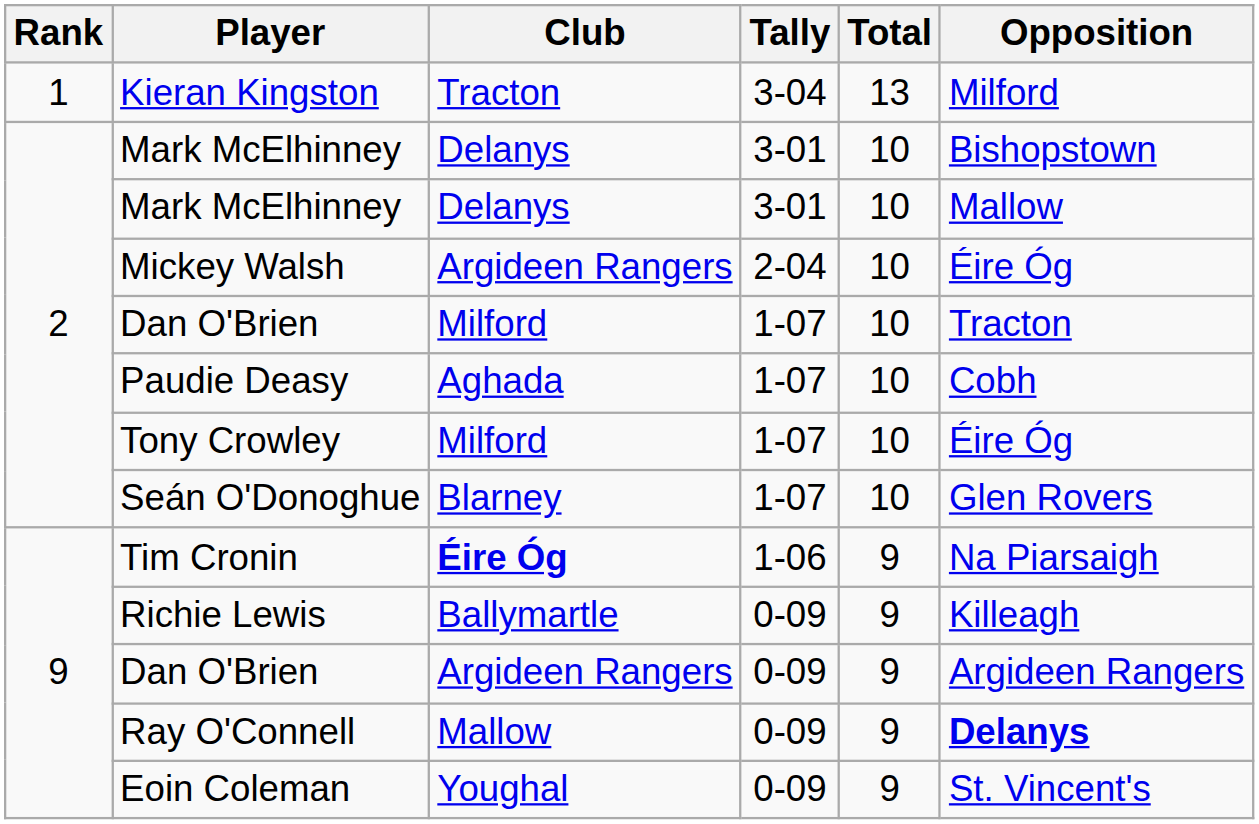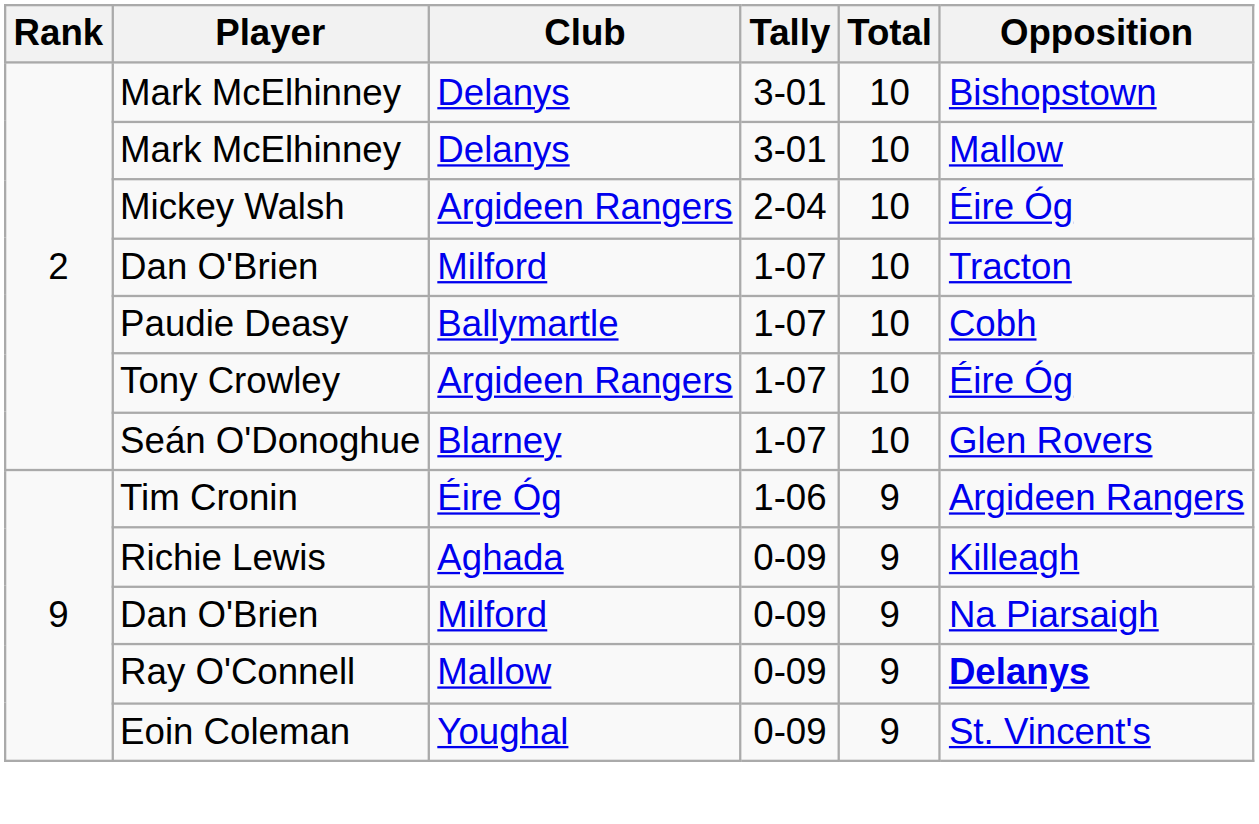 <table class="wikitable">
 <tr>
 <th>Rank</th>
 <th>Player</th>
 <th>Club</th>
 <th>Tally</th>
 <th>Total</th>
 <th>Opposition</th>
-</tr>
-<tr>
-<td rowspan="1" style="text-align:center;">1</td>
-<td><a href='#'>Kieran Kingston</a></td>
-<td><a href='#'>Tracton</a></td>
-<td align=center>3-04</td>
-<td align=center>13</td>
-<td><a href='#'>Milford</a></td>
 </tr>
 <tr>
 <td rowspan="7" style="text-align:center;">2</td>
 <td>Mark McElhinney</td>
 <td><a href='#'>Delanys</a></td>
 <td align=center>3-01</td>
 <td align=center>10</td>
 <td><a href='#'>Bishopstown</a></td>
 </tr>
 <tr>
 <td>Mark McElhinney</td>
 <td><a href='#'>Delanys</a></td>
 <td align=center>3-01</td>
 <td align=center>10</td>
 <td><a href='#'>Mallow</a></td>
 </tr>
 <tr>
 <td>Mickey Walsh</td>
 <td><a href='#'>Argideen Rangers</a></td>
 <td align=center>2-04</td>
 <td align=center>10</td>
 <td><a href='#'>Éire Óg</a></td>
 </tr>
 <tr>
 <td>Dan O'Brien</td>
 <td><a href='#'>Milford</a></td>
 <td align=center>1-07</td>
 <td align=center>10</td>
 <td><a href='#'>Tracton</a></td>
 </tr>
 <tr>
 <td>Paudie Deasy</td>
-<td><a href='#'>Aghada</a></td>
+<td><a href='#'>Ballymartle</a></td>
 <td align=center>1-07</td>
 <td align=center>10</td>
 <td><a href='#'>Cobh</a></td>
 </tr>
 <tr>
 <td>Tony Crowley</td>
-<td><a href='#'>Milford</a></td>
+<td><a href='#'>Argideen Rangers</a></td>
 <td align=center>1-07</td>
 <td align=center>10</td>
 <td><a href='#'>Éire Óg</a></td>
 </tr>
 <tr>
 <td>Seán O'Donoghue</td>
 <td><a href='#'>Blarney</a></td>
 <td align=center>1-07</td>
 <td align=center>10</td>
 <td><a href='#'>Glen Rovers</a></td>
 </tr>
 <tr>
 <td rowspan="5" style="text-align:center;">9</td>
 <td>Tim Cronin</td>
-<td><strong><a href='#'>Éire Óg</a></strong></td>
+<td><a href='#'>Éire Óg</a></td>
 <td align=center>1-06</td>
 <td align=center>9</td>
-<td><a href='#'>Na Piarsaigh</a></td>
+<td><a href='#'>Argideen Rangers</a></td>
 </tr>
 <tr>
 <td>Richie Lewis</td>
-<td><a href='#'>Ballymartle</a></td>
+<td><a href='#'>Aghada</a></td>
 <td align=center>0-09</td>
 <td align=center>9</td>
 <td><a href='#'>Killeagh</a></td>
 </tr>
 <tr>
 <td>Dan O'Brien</td>
-<td><a href='#'>Argideen Rangers</a></td>
+<td><a href='#'>Milford</a></td>
 <td align=center>0-09</td>
 <td align=center>9</td>
-<td><a href='#'>Argideen Rangers</a></td>
+<td><a href='#'>Na Piarsaigh</a></td>
 </tr>
 <tr>
 <td>Ray O'Connell</td>
 <td><a href='#'>Mallow</a></td>
 <td align=center>0-09</td>
 <td align=center>9</td>
 <td><strong><a href='#'>Delanys</a></strong></td>
 </tr>
 <tr>
 <td>Eoin Coleman</td>
 <td><a href='#'>Youghal</a></td>
 <td align=center>0-09</td>
 <td align=center>9</td>
 <td><a href='#'>St. Vincent's</a></td>
 </tr>
 </table>
